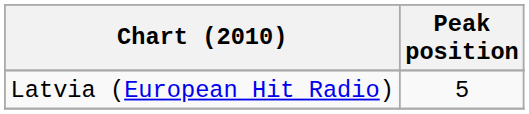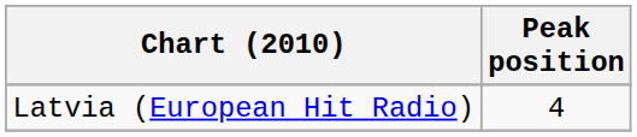 <table class="wikitable sortable">
 <tr>
 <th>Chart (2010)</th>
 <th>Peak<br>position</th>
 </tr>
 <tr>
 </tr>
 <tr>
 </tr>
 <tr>
 <td>Latvia (<a href='#'>European Hit Radio</a>)</td>
-<td style="text-align:center;">5</td>
+<td style="text-align:center;">4</td>
 </tr>
 <tr>
 </tr>
 </table>
